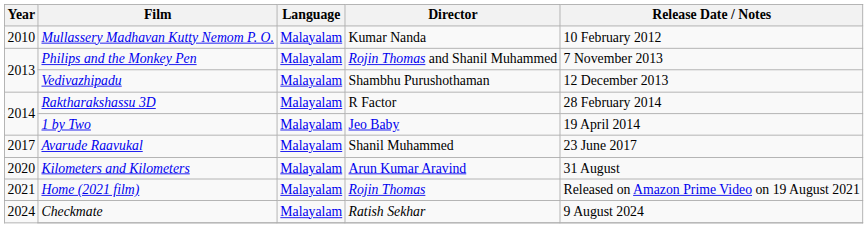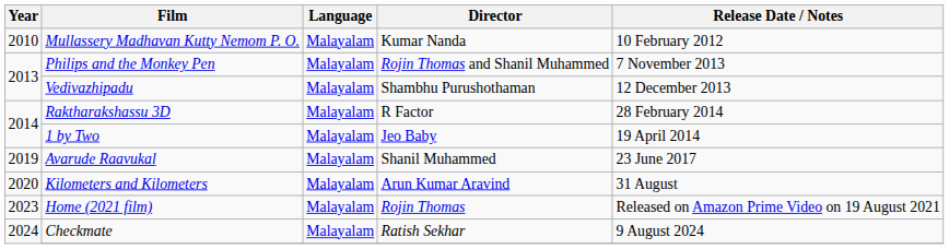 <table class="wikitable">
 <tr>
 <th>Year</th>
 <th>Film</th>
 <th>Language</th>
 <th>Director</th>
 <th>Release Date / Notes</th>
 </tr>
 <tr>
 <td rowspan="1">2010</td>
 <td><em><a href='#'>Mullassery Madhavan Kutty Nemom P. O.</a></em></td>
 <td><a href='#'>Malayalam</a></td>
 <td>Kumar Nanda</td>
 <td>10 February 2012</td>
 </tr>
 <tr>
 <td rowspan="2">2013</td>
 <td><em><a href='#'>Philips and the Monkey Pen</a></em></td>
 <td><a href='#'>Malayalam</a></td>
 <td><em><a href='#'>Rojin Thomas</a></em> and Shanil Muhammed</td>
 <td>7 November 2013</td>
 </tr>
 <tr>
 <td><em><a href='#'>Vedivazhipadu</a></em></td>
 <td><a href='#'>Malayalam</a></td>
 <td>Shambhu Purushothaman</td>
 <td>12 December 2013</td>
 </tr>
 <tr>
 <td rowspan="2">2014</td>
 <td><em><a href='#'>Raktharakshassu 3D</a></em></td>
 <td><a href='#'>Malayalam</a></td>
 <td>R Factor</td>
 <td>28 February 2014</td>
 </tr>
 <tr>
 <td><em><a href='#'>1 by Two</a></em></td>
 <td><a href='#'>Malayalam</a></td>
 <td><a href='#'>Jeo Baby</a></td>
 <td>19 April 2014</td>
 </tr>
 <tr>
-<td rowspan="1">2017</td>
+<td rowspan="1">2019</td>
 <td><em><a href='#'>Avarude Raavukal</a></em></td>
 <td><a href='#'>Malayalam</a></td>
 <td>Shanil Muhammed</td>
 <td>23 June 2017</td>
 </tr>
 <tr>
 <td rowspan="1">2020</td>
 <td><em><a href='#'>Kilometers and Kilometers</a></em></td>
 <td><a href='#'>Malayalam</a></td>
 <td><a href='#'>Arun Kumar Aravind</a></td>
 <td>31 August</td>
 </tr>
 <tr>
-<td rowspan="1">2021</td>
+<td rowspan="1">2023</td>
 <td><em> <a href='#'>Home (2021 film)</a></em></td>
 <td><a href='#'>Malayalam</a></td>
 <td><em><a href='#'>Rojin Thomas</a></em></td>
 <td>Released on <a href='#'>Amazon Prime Video</a> on 19 August 2021</td>
 </tr>
 <tr>
 <td rowspan="2">2024</td>
 <td><em>Checkmate</em></td>
 <td><a href='#'>Malayalam</a></td>
 <td><em>Ratish Sekhar</em></td>
 <td>9 August 2024</td>
 </tr>
 <tr>
 </tr>
 </table>
